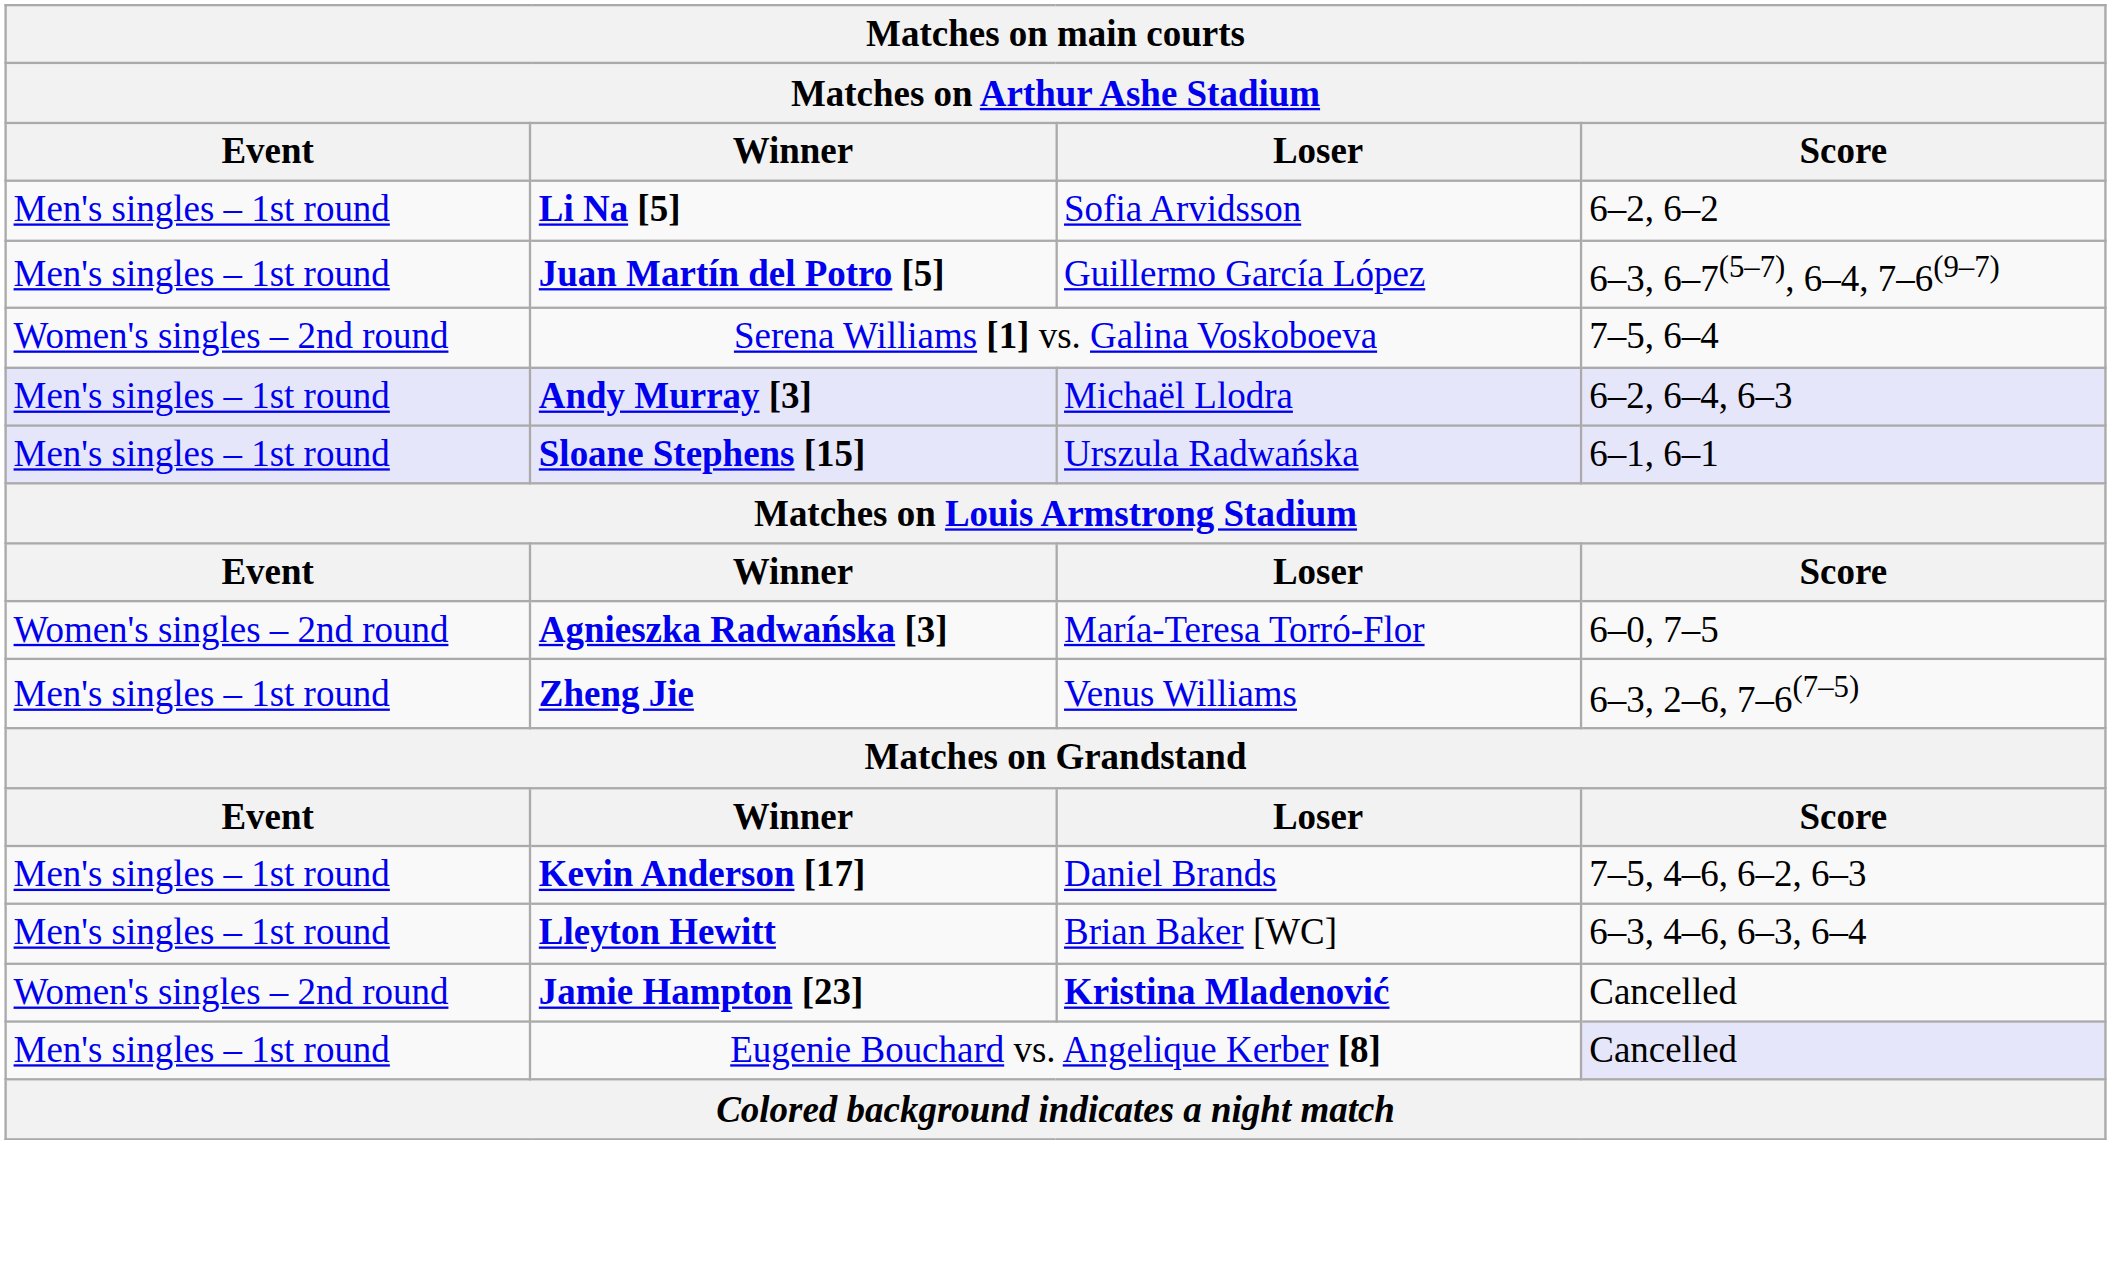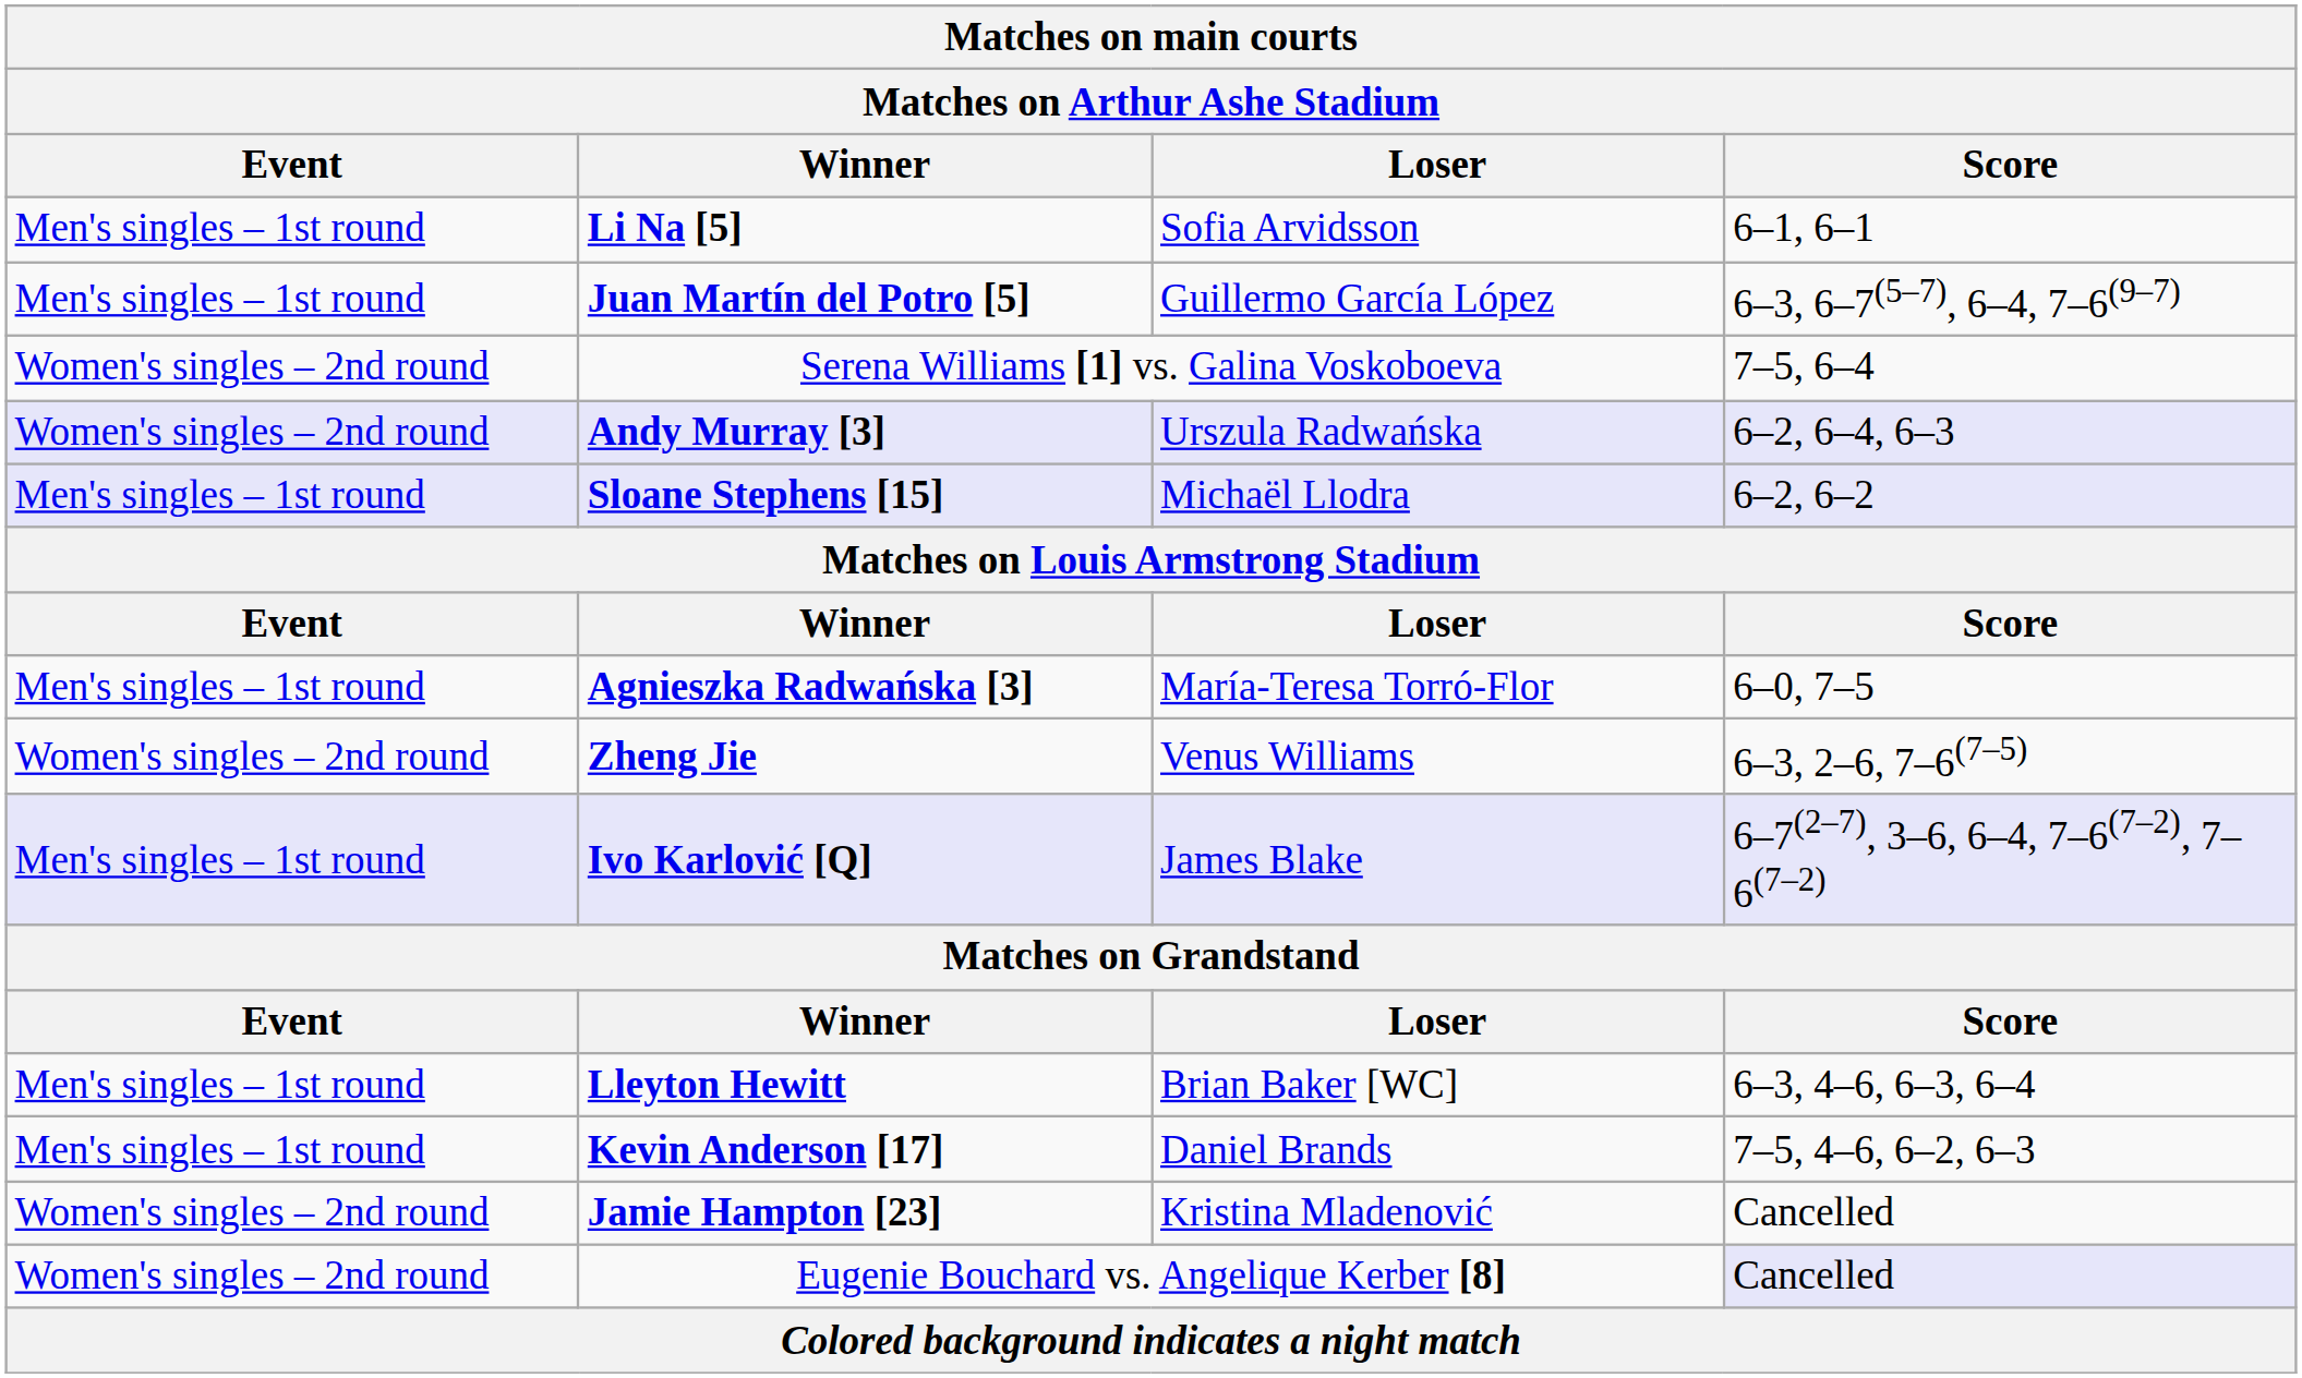 <table class="wikitable collapsible uncollapsed" style="margin:auto;">
 <tr>
 <th colspan="4" style="white-space:nowrap;">Matches on main courts</th>
 </tr>
 <tr>
 <th colspan="4"><strong>Matches on <a href='#'>Arthur Ashe Stadium</a></strong></th>
 </tr>
 <tr>
 <th style="width:220px;">Event</th>
 <th style="width:220px;">Winner</th>
 <th style="width:220px;">Loser</th>
 <th style="width:220px;">Score</th>
 </tr>
 <tr>
 <td><a href='#'>Men's singles – 1st round</a></td>
 <td> <strong><a href='#'>Li Na</a> [5]</strong></td>
 <td> <a href='#'>Sofia Arvidsson</a></td>
-<td>6–2, 6–2</td>
+<td>6–1, 6–1</td>
 </tr>
 <tr>
 <td><a href='#'>Men's singles – 1st round</a></td>
 <td> <strong><a href='#'>Juan Martín del Potro</a> [5]</strong></td>
 <td> <a href='#'>Guillermo García López</a></td>
 <td>6–3, 6–7<sup>(5–7)</sup>, 6–4, 7–6<sup>(9–7)</sup></td>
 </tr>
 <tr>
 <td><a href='#'>Women's singles – 2nd round</a></td>
 <td style="text-align:center;" colspan="2"> <a href='#'>Serena Williams</a> <strong>[1]</strong> vs.  <a href='#'>Galina Voskoboeva</a></td>
 <td>7–5, 6–4</td>
 </tr>
 <tr style="background:lavender;">
-<td><a href='#'>Men's singles – 1st round</a></td>
+<td><a href='#'>Women's singles – 2nd round</a></td>
 <td> <strong><a href='#'>Andy Murray</a> [3]</strong></td>
-<td> <a href='#'>Michaël Llodra</a></td>
+<td> <a href='#'>Urszula Radwańska</a></td>
 <td>6–2, 6–4, 6–3</td>
 </tr>
 <tr style="background:lavender;">
 <td><a href='#'>Men's singles – 1st round</a></td>
 <td> <strong><a href='#'>Sloane Stephens</a> [15]</strong></td>
-<td> <a href='#'>Urszula Radwańska</a></td>
-<td>6–1, 6–1</td>
+<td> <a href='#'>Michaël Llodra</a></td>
+<td>6–2, 6–2</td>
 </tr>
 <tr>
 <th colspan="4"><strong>Matches on <a href='#'>Louis Armstrong Stadium</a></strong></th>
 </tr>
 <tr>
 <th style="width:220px;">Event</th>
 <th style="width:220px;">Winner</th>
 <th style="width:220px;">Loser</th>
 <th style="width:220px;">Score</th>
 </tr>
 <tr>
-<td><a href='#'>Women's singles – 2nd round</a></td>
+<td><a href='#'>Men's singles – 1st round</a></td>
 <td> <strong><a href='#'>Agnieszka Radwańska</a> [3]</strong></td>
 <td> <a href='#'>María-Teresa Torró-Flor</a></td>
 <td>6–0, 7–5</td>
 </tr>
 <tr>
-<td><a href='#'>Men's singles – 1st round</a></td>
+<td><a href='#'>Women's singles – 2nd round</a></td>
 <td> <strong><a href='#'>Zheng Jie</a> </strong></td>
 <td> <a href='#'>Venus Williams</a></td>
 <td>6–3, 2–6, 7–6<sup>(7–5)</sup></td>
+</tr>
+<tr style="background:lavender;">
+<td><a href='#'>Men's singles – 1st round</a></td>
+<td> <strong><a href='#'>Ivo Karlović</a> [Q]</strong></td>
+<td> <a href='#'>James Blake</a></td>
+<td>6–7<sup>(2–7)</sup>, 3–6, 6–4, 7–6<sup>(7–2)</sup>, 7–6<sup>(7–2)</sup></td>
 </tr>
 <tr>
 <th colspan="4"><strong>Matches on Grandstand</strong></th>
 </tr>
 <tr>
 <th style="width:220px;">Event</th>
 <th style="width:220px;">Winner</th>
 <th style="width:220px;">Loser</th>
 <th style="width:220px;">Score</th>
 </tr>
 <tr>
 <td><a href='#'>Men's singles – 1st round</a></td>
+<td> <strong><a href='#'>Lleyton Hewitt</a> </strong></td>
+<td> <a href='#'>Brian Baker</a> [WC]</td>
+<td>6–3, 4–6, 6–3, 6–4</td>
+</tr>
+<tr>
+<td><a href='#'>Men's singles – 1st round</a></td>
 <td> <strong><a href='#'>Kevin Anderson</a> [17]</strong></td>
 <td> <a href='#'>Daniel Brands</a></td>
 <td>7–5, 4–6, 6–2, 6–3</td>
 </tr>
 <tr>
-<td><a href='#'>Men's singles – 1st round</a></td>
-<td> <strong><a href='#'>Lleyton Hewitt</a> </strong></td>
-<td> <a href='#'>Brian Baker</a> [WC]</td>
-<td>6–3, 4–6, 6–3, 6–4</td>
+<td><a href='#'>Women's singles – 2nd round</a></td>
+<td> <strong><a href='#'>Jamie Hampton</a> [23]</strong></td>
+<td> <a href='#'>Kristina Mladenović</a></td>
+<td>Cancelled</td>
 </tr>
 <tr>
 <td><a href='#'>Women's singles – 2nd round</a></td>
-<td> <strong><a href='#'>Jamie Hampton</a> [23]</strong></td>
-<td><strong> <a href='#'>Kristina Mladenović</a></strong></td>
-<td>Cancelled</td>
-</tr>
-<tr>
-<td><a href='#'>Men's singles – 1st round</a></td>
 <td style="text-align:center;" colspan="2"> <a href='#'>Eugenie Bouchard</a> vs.  <a href='#'>Angelique Kerber</a> <strong>[8]</strong></td>
 <td style="background: lavender;">Cancelled</td>
 </tr>
 <tr>
 <th colspan="4"><em>Colored background indicates a night match</em></th>
 </tr>
 </table>
